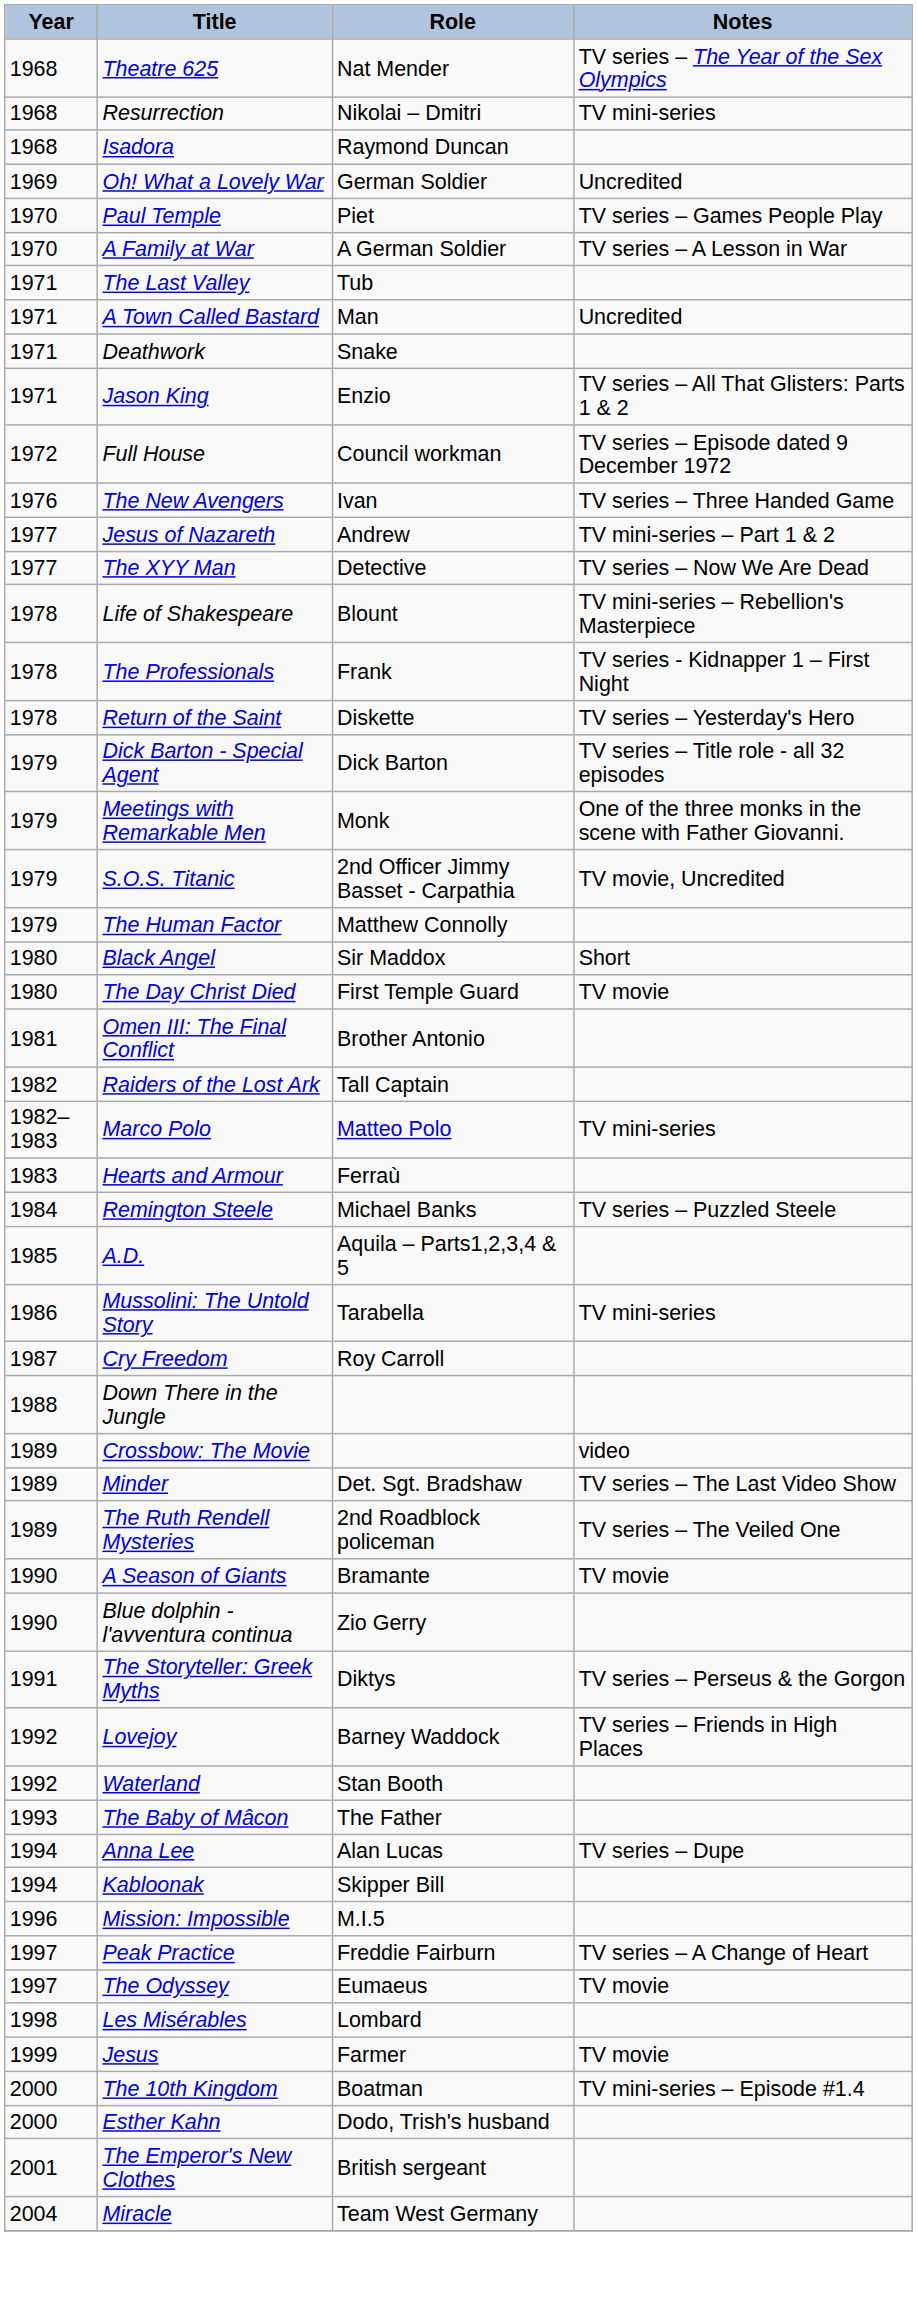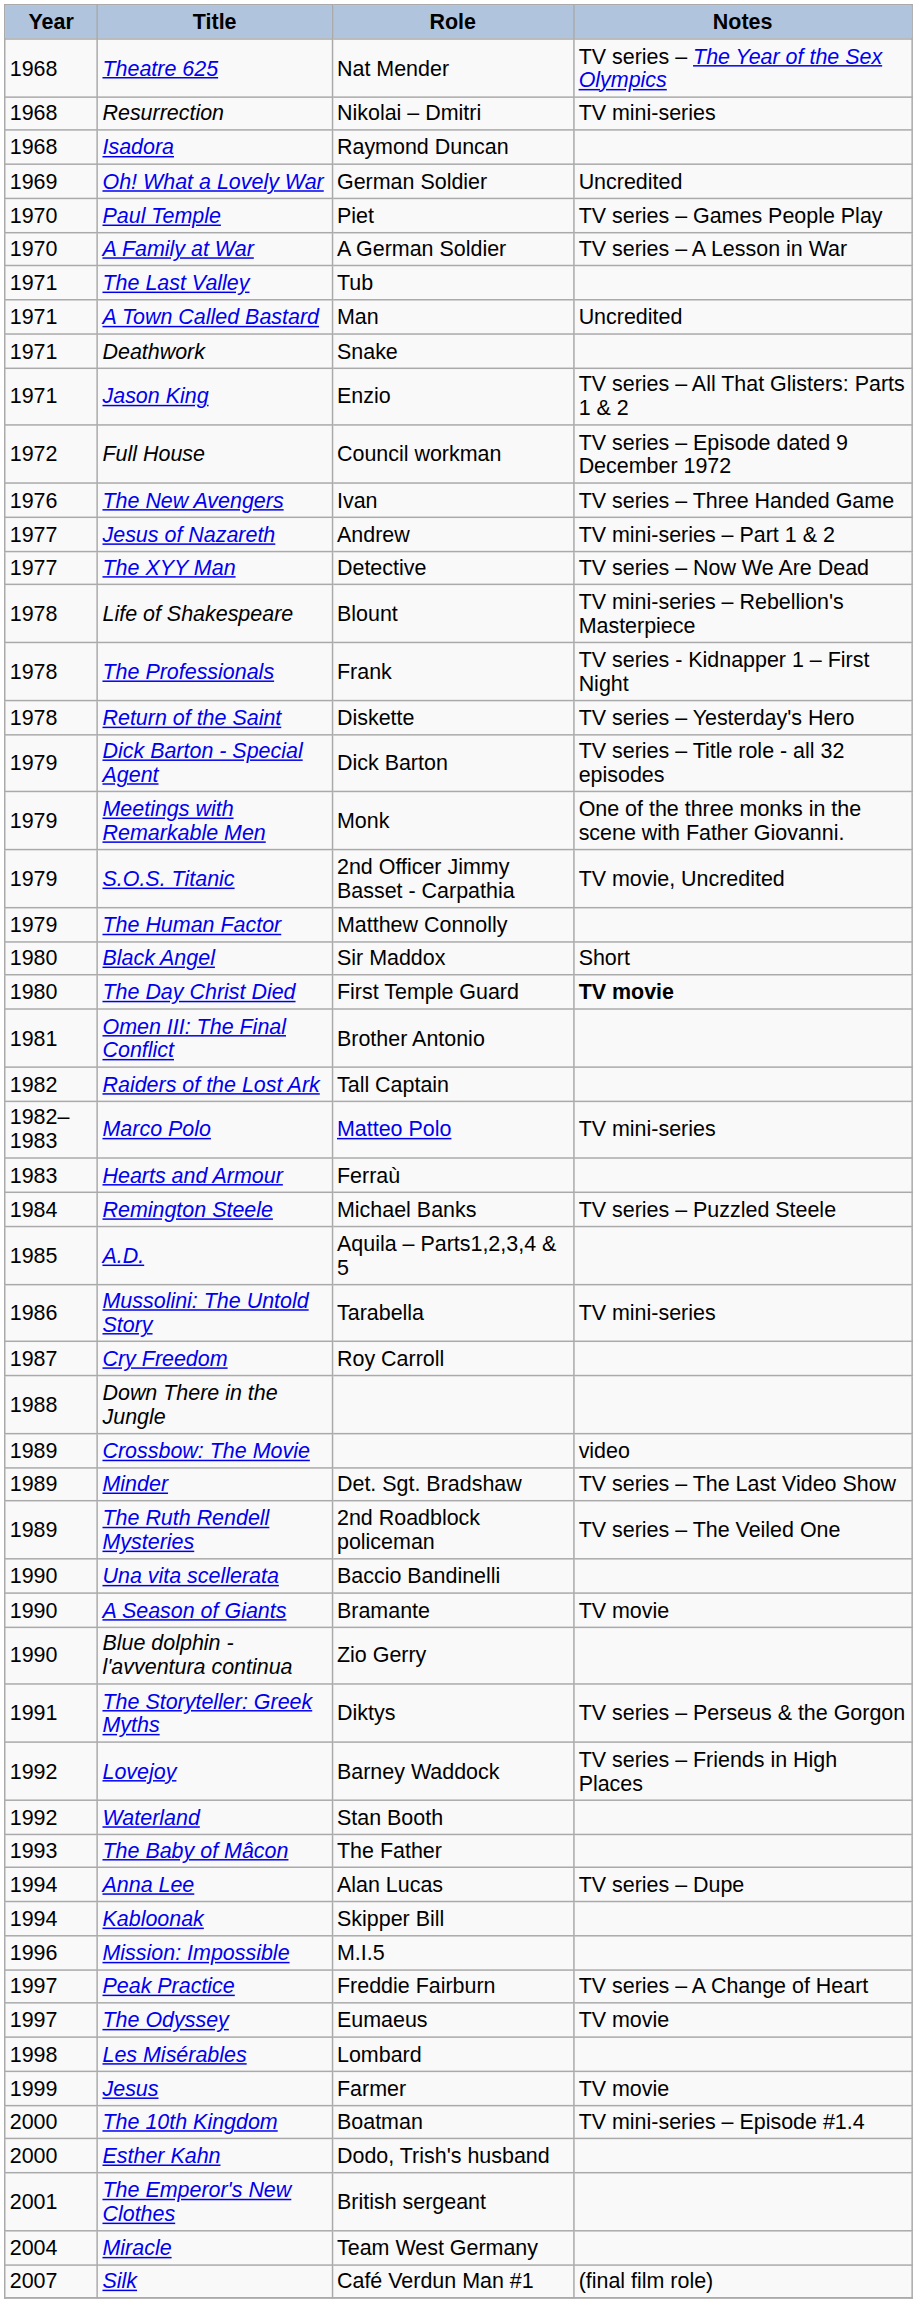 <table class="wikitable" style="font-size:90%;">
 <tr>
 <th style="background:#B0C4DE;">Year</th>
 <th style="background:#B0C4DE;">Title</th>
 <th style="background:#B0C4DE;">Role</th>
 <th style="background:#B0C4DE;">Notes</th>
 </tr>
 <tr>
 <td>1968</td>
 <td><em><a href='#'>Theatre 625</a></em></td>
 <td>Nat Mender</td>
 <td>TV series – <em><a href='#'>The Year of the Sex Olympics</a></em></td>
 </tr>
 <tr>
 <td>1968</td>
 <td><em>Resurrection</em></td>
 <td>Nikolai – Dmitri</td>
 <td>TV mini-series</td>
 </tr>
 <tr>
 <td>1968</td>
 <td><em><a href='#'>Isadora</a></em></td>
 <td>Raymond Duncan</td>
 <td></td>
 </tr>
 <tr>
 <td>1969</td>
 <td><em><a href='#'>Oh! What a Lovely War</a></em></td>
 <td>German Soldier</td>
 <td>Uncredited</td>
 </tr>
 <tr>
 <td>1970</td>
 <td><em><a href='#'>Paul Temple</a></em></td>
 <td>Piet</td>
 <td>TV series – Games People Play</td>
 </tr>
 <tr>
 <td>1970</td>
 <td><em><a href='#'>A Family at War</a></em></td>
 <td>A German Soldier</td>
 <td>TV series – A Lesson in War</td>
 </tr>
 <tr>
 <td>1971</td>
 <td><em><a href='#'>The Last Valley</a></em></td>
 <td>Tub</td>
 <td></td>
 </tr>
 <tr>
 <td>1971</td>
 <td><em><a href='#'>A Town Called Bastard</a></em></td>
 <td>Man</td>
 <td>Uncredited</td>
 </tr>
 <tr>
 <td>1971</td>
 <td><em>Deathwork</em></td>
 <td>Snake</td>
 <td></td>
 </tr>
 <tr>
 <td>1971</td>
 <td><em><a href='#'>Jason King</a></em></td>
 <td>Enzio</td>
 <td>TV series – All That Glisters: Parts 1 & 2</td>
 </tr>
 <tr>
 <td>1972</td>
 <td><em>Full House</em></td>
 <td>Council workman</td>
 <td>TV series – Episode dated 9 December 1972</td>
 </tr>
 <tr>
 <td>1976</td>
 <td><em><a href='#'>The New Avengers</a></em></td>
 <td>Ivan</td>
 <td>TV series – Three Handed Game</td>
 </tr>
 <tr>
 <td>1977</td>
 <td><em><a href='#'>Jesus of Nazareth</a></em></td>
 <td>Andrew</td>
 <td>TV mini-series – Part 1 & 2</td>
 </tr>
 <tr>
 <td>1977</td>
 <td><em><a href='#'>The XYY Man</a></em></td>
 <td>Detective</td>
 <td>TV series – Now We Are Dead</td>
 </tr>
 <tr>
 <td>1978</td>
 <td><em>Life of Shakespeare</em></td>
 <td>Blount</td>
 <td>TV mini-series – Rebellion's Masterpiece</td>
 </tr>
 <tr>
 <td>1978</td>
 <td><em><a href='#'>The Professionals</a></em></td>
 <td>Frank</td>
 <td>TV series - Kidnapper 1 – First Night</td>
 </tr>
 <tr>
 <td>1978</td>
 <td><em><a href='#'>Return of the Saint</a></em></td>
 <td>Diskette</td>
 <td>TV series – Yesterday's Hero</td>
 </tr>
 <tr>
 <td>1979</td>
 <td><em><a href='#'>Dick Barton - Special Agent</a></em></td>
 <td>Dick Barton</td>
 <td>TV series – Title role - all 32 episodes</td>
 </tr>
 <tr>
 <td>1979</td>
 <td><em><a href='#'>Meetings with Remarkable Men</a></em></td>
 <td>Monk</td>
 <td>One of the three monks in the scene with Father Giovanni.</td>
 </tr>
 <tr>
 <td>1979</td>
 <td><em><a href='#'>S.O.S. Titanic</a></em></td>
 <td>2nd Officer Jimmy Basset - Carpathia</td>
 <td>TV movie, Uncredited</td>
 </tr>
 <tr>
 <td>1979</td>
 <td><em><a href='#'>The Human Factor</a></em></td>
 <td>Matthew Connolly</td>
 <td></td>
 </tr>
 <tr>
 <td>1980</td>
 <td><em><a href='#'>Black Angel</a></em></td>
 <td>Sir Maddox</td>
 <td>Short</td>
 </tr>
 <tr>
 <td>1980</td>
 <td><em><a href='#'>The Day Christ Died</a></em></td>
 <td>First Temple Guard</td>
-<td>TV movie</td>
+<td><strong>TV movie</strong></td>
 </tr>
 <tr>
 <td>1981</td>
 <td><em><a href='#'>Omen III: The Final Conflict</a></em></td>
 <td>Brother Antonio</td>
 <td></td>
 </tr>
 <tr>
 <td>1982</td>
 <td><em><a href='#'>Raiders of the Lost Ark</a></em></td>
 <td>Tall Captain</td>
 <td></td>
 </tr>
 <tr>
 <td>1982–1983</td>
 <td><em><a href='#'>Marco Polo</a></em></td>
 <td><a href='#'>Matteo Polo</a></td>
 <td>TV mini-series</td>
 </tr>
 <tr>
 <td>1983</td>
 <td><em><a href='#'>Hearts and Armour</a></em></td>
 <td>Ferraù</td>
 <td></td>
 </tr>
 <tr>
 <td>1984</td>
 <td><em><a href='#'>Remington Steele</a></em></td>
 <td>Michael Banks</td>
 <td>TV series – Puzzled Steele</td>
 </tr>
 <tr>
 <td>1985</td>
 <td><em><a href='#'>A.D.</a></em></td>
 <td>Aquila – Parts1,2,3,4 & 5</td>
 <td></td>
 </tr>
 <tr>
 <td>1986</td>
 <td><em><a href='#'>Mussolini: The Untold Story</a></em></td>
 <td>Tarabella</td>
 <td>TV mini-series</td>
 </tr>
 <tr>
 <td>1987</td>
 <td><em><a href='#'>Cry Freedom</a></em></td>
 <td>Roy Carroll</td>
 <td></td>
 </tr>
 <tr>
 <td>1988</td>
 <td><em>Down There in the Jungle</em></td>
 <td></td>
 <td></td>
 </tr>
 <tr>
 <td>1989</td>
 <td><em><a href='#'>Crossbow: The Movie</a></em></td>
 <td></td>
 <td>video</td>
 </tr>
 <tr>
 <td>1989</td>
 <td><em><a href='#'>Minder</a></em></td>
 <td>Det. Sgt. Bradshaw</td>
 <td>TV series – The Last Video Show</td>
 </tr>
 <tr>
 <td>1989</td>
 <td><em><a href='#'>The Ruth Rendell Mysteries</a></em></td>
 <td>2nd Roadblock policeman</td>
 <td>TV series – The Veiled One</td>
+</tr>
+<tr>
+<td>1990</td>
+<td><em><a href='#'>Una vita scellerata</a></em></td>
+<td>Baccio Bandinelli</td>
+<td></td>
 </tr>
 <tr>
 <td>1990</td>
 <td><em><a href='#'>A Season of Giants</a></em></td>
 <td>Bramante</td>
 <td>TV movie</td>
 </tr>
 <tr>
 <td>1990</td>
 <td><em>Blue dolphin - l'avventura continua</em></td>
 <td>Zio Gerry</td>
 <td></td>
 </tr>
 <tr>
 <td>1991</td>
 <td><em><a href='#'>The Storyteller: Greek Myths</a></em></td>
 <td>Diktys</td>
 <td>TV series – Perseus & the Gorgon</td>
 </tr>
 <tr>
 <td>1992</td>
 <td><em><a href='#'>Lovejoy</a></em></td>
 <td>Barney Waddock</td>
 <td>TV series – Friends in High Places</td>
 </tr>
 <tr>
 <td>1992</td>
 <td><em><a href='#'>Waterland</a></em></td>
 <td>Stan Booth</td>
 <td></td>
 </tr>
 <tr>
 <td>1993</td>
 <td><em><a href='#'>The Baby of Mâcon</a></em></td>
 <td>The Father</td>
 <td></td>
 </tr>
 <tr>
 <td>1994</td>
 <td><em><a href='#'>Anna Lee</a></em></td>
 <td>Alan Lucas</td>
 <td>TV series – Dupe</td>
 </tr>
 <tr>
 <td>1994</td>
 <td><em><a href='#'>Kabloonak</a></em></td>
 <td>Skipper Bill</td>
 <td></td>
 </tr>
 <tr>
 <td>1996</td>
 <td><em><a href='#'>Mission: Impossible</a></em></td>
 <td>M.I.5</td>
 <td></td>
 </tr>
 <tr>
 <td>1997</td>
 <td><em><a href='#'>Peak Practice</a></em></td>
 <td>Freddie Fairburn</td>
 <td>TV series – A Change of Heart</td>
 </tr>
 <tr>
 <td>1997</td>
 <td><em><a href='#'>The Odyssey</a></em></td>
 <td>Eumaeus</td>
 <td>TV movie</td>
 </tr>
 <tr>
 <td>1998</td>
 <td><em><a href='#'>Les Misérables</a></em></td>
 <td>Lombard</td>
 <td></td>
 </tr>
 <tr>
 <td>1999</td>
 <td><em><a href='#'>Jesus</a></em></td>
 <td>Farmer</td>
 <td>TV movie</td>
 </tr>
 <tr>
 <td>2000</td>
 <td><em><a href='#'>The 10th Kingdom</a></em></td>
 <td>Boatman</td>
 <td>TV mini-series – Episode #1.4</td>
 </tr>
 <tr>
 <td>2000</td>
 <td><em><a href='#'>Esther Kahn</a></em></td>
 <td>Dodo, Trish's husband</td>
 <td></td>
 </tr>
 <tr>
 <td>2001</td>
 <td><em><a href='#'>The Emperor's New Clothes</a></em></td>
 <td>British sergeant</td>
 <td></td>
 </tr>
 <tr>
 <td>2004</td>
 <td><em><a href='#'>Miracle</a></em></td>
 <td>Team West Germany</td>
 <td></td>
 </tr>
 <tr>
+<td>2007</td>
+<td><em><a href='#'>Silk</a></em></td>
+<td>Café Verdun Man #1</td>
+<td>(final film role)</td>
+</tr>
+<tr>
 </tr>
 </table>
